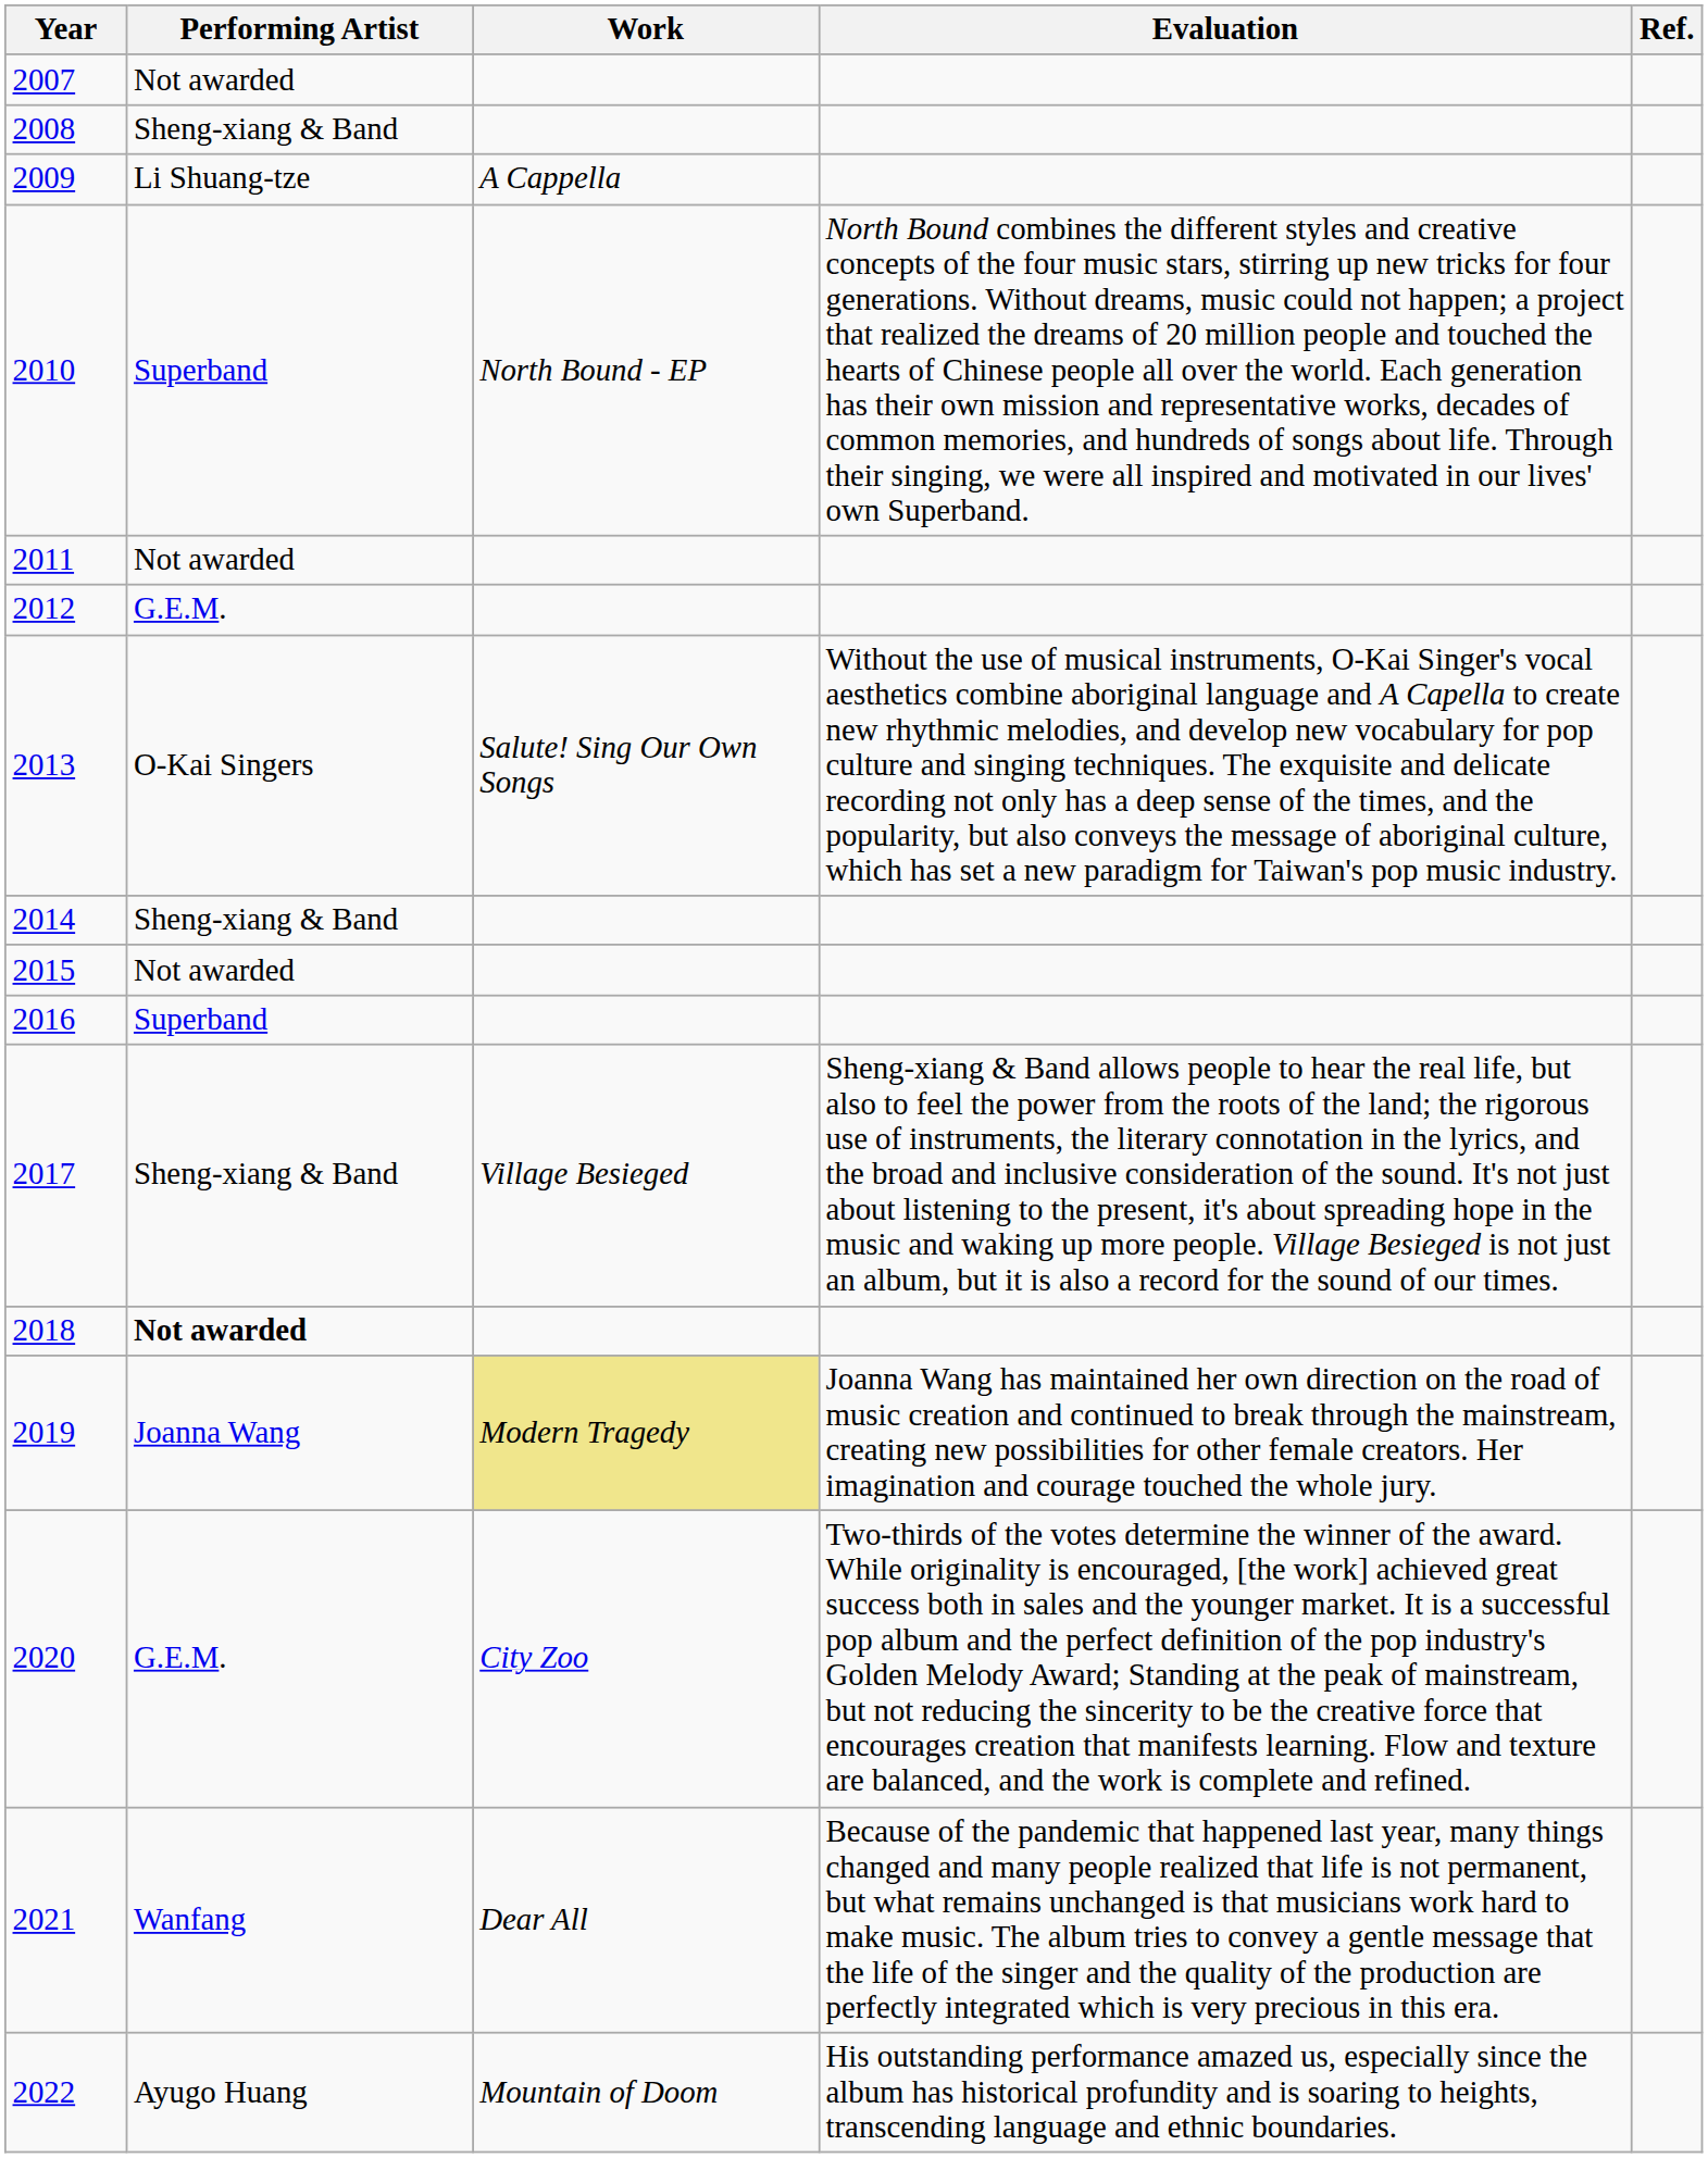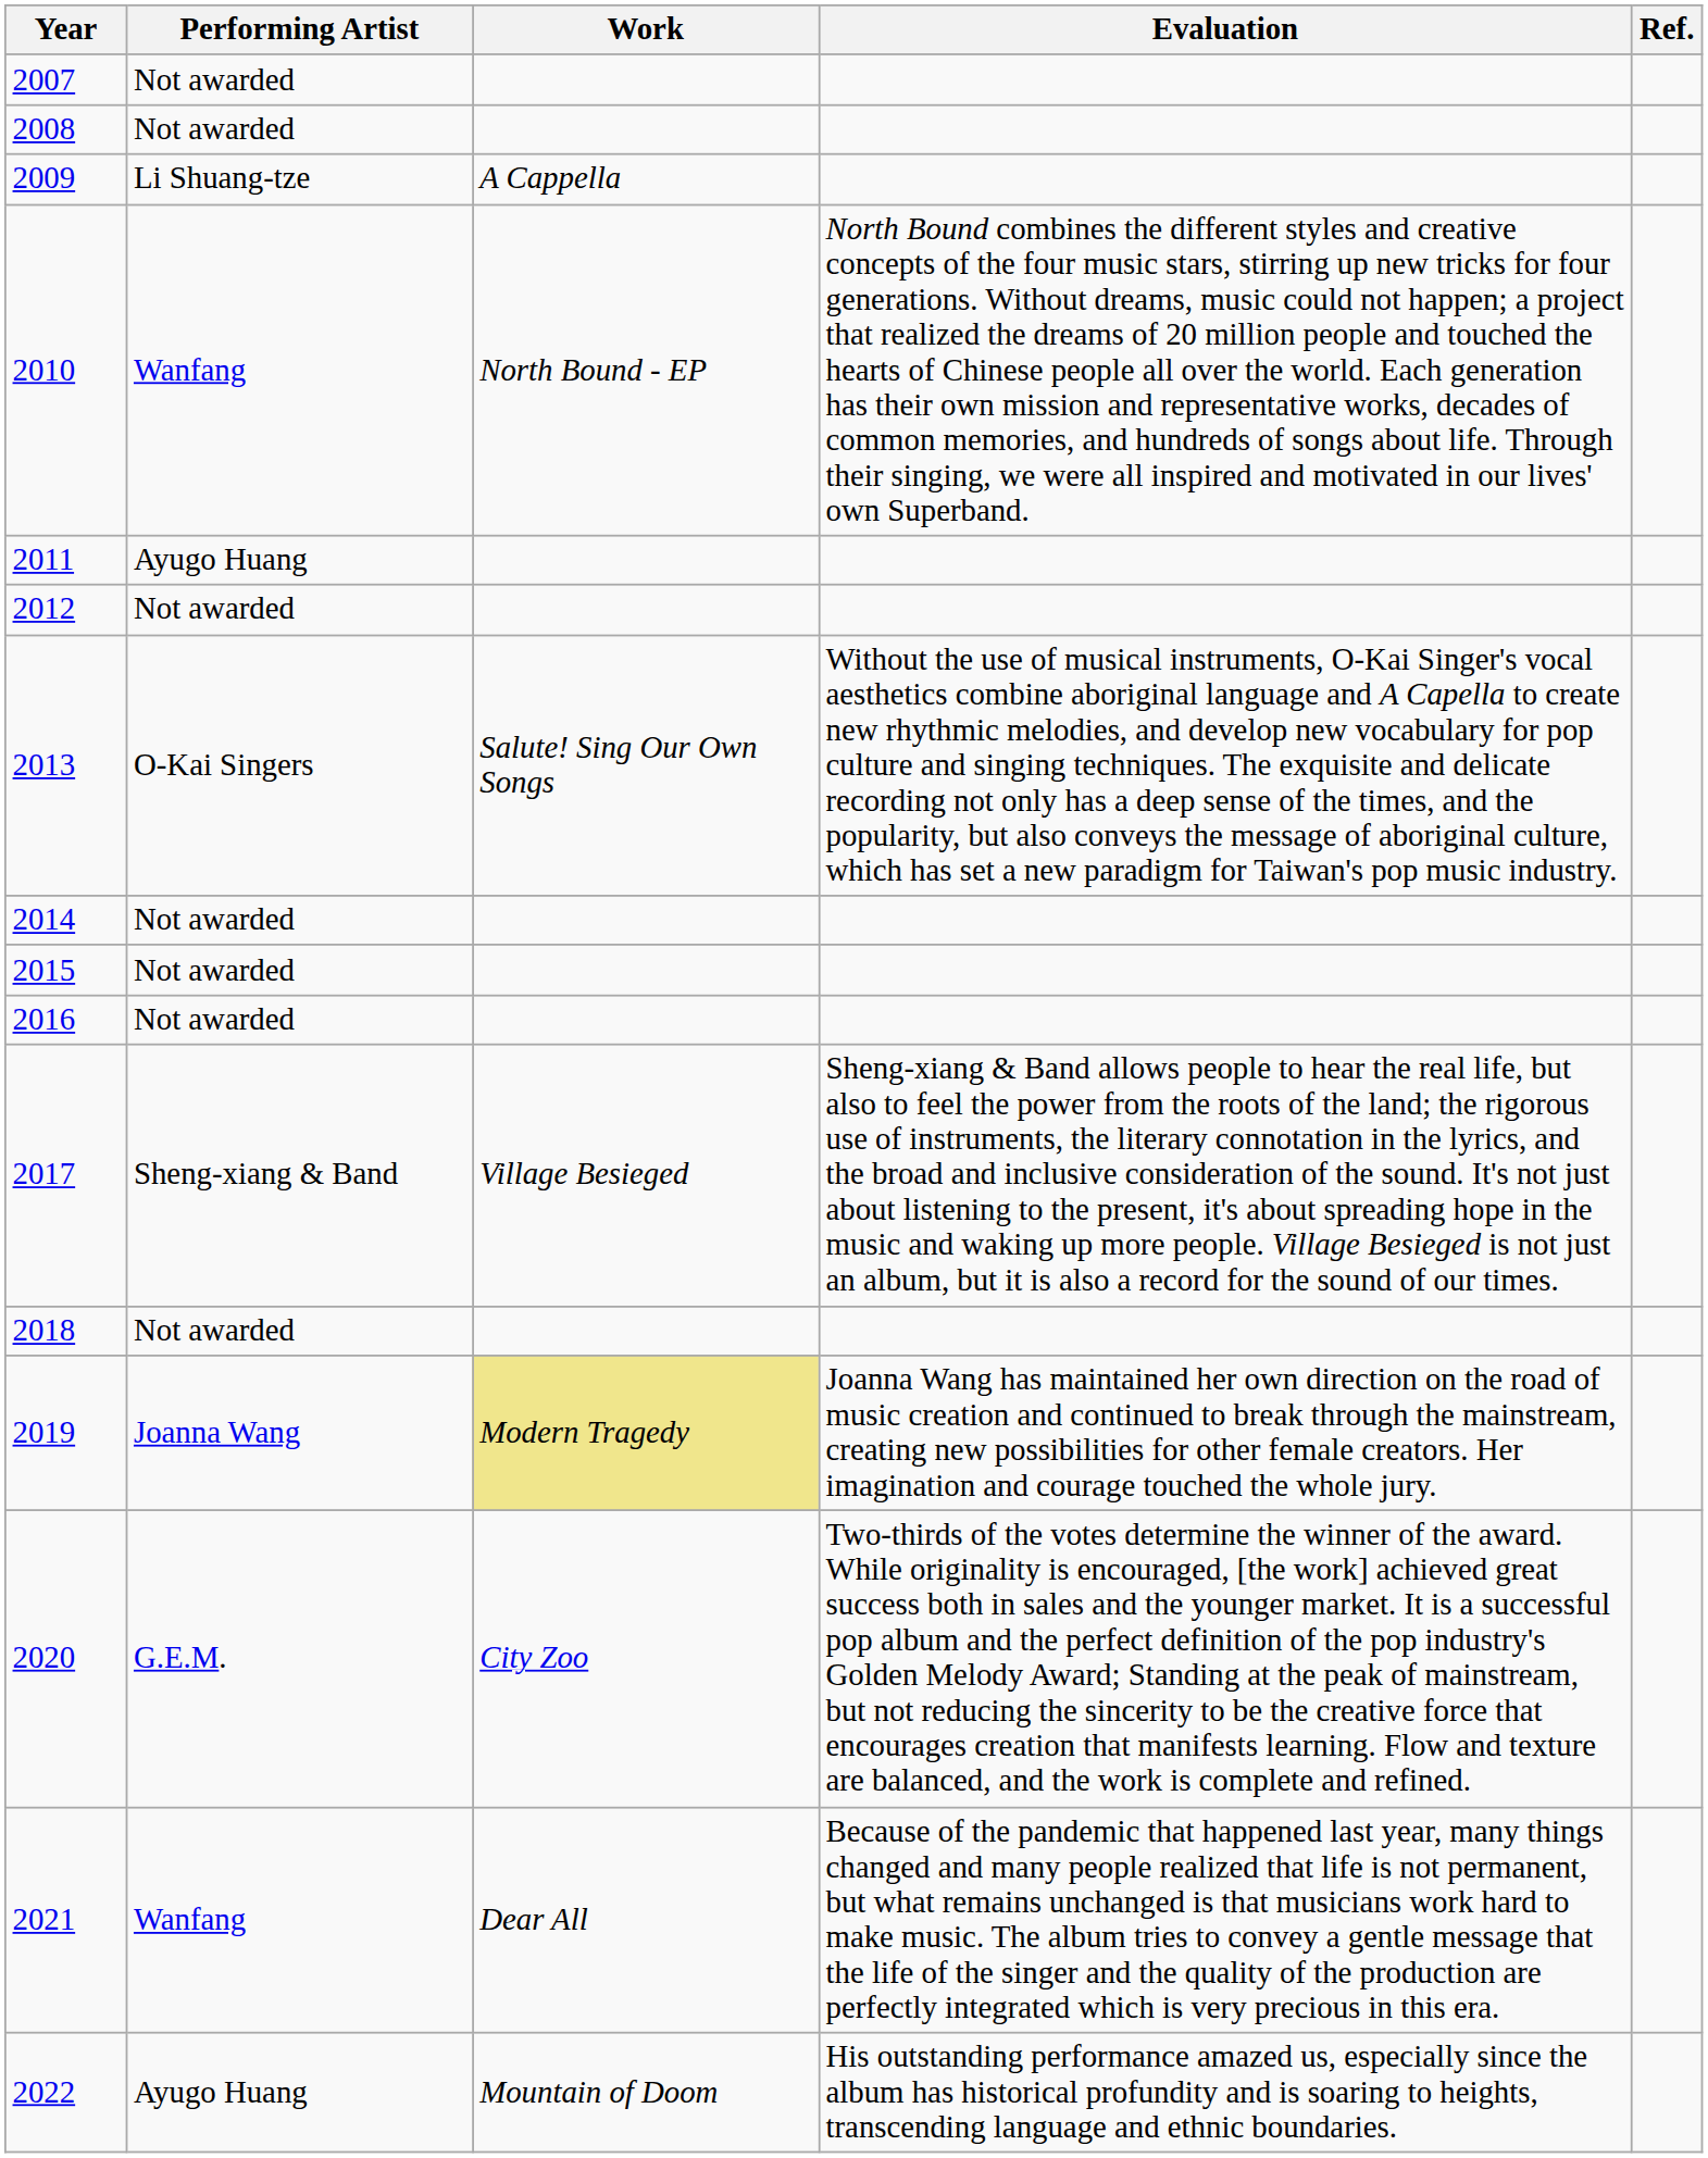 <table class="wikitable">
 <tr>
 <th width="7%"><strong>Year</strong></th>
 <th width="20%"><strong>Performing Artist</strong></th>
 <th width="20%"><strong>Work</strong></th>
 <th width="47%" class=unsortable><strong>Evaluation</strong></th>
 <th width="3%" class=unsortable><strong>Ref.</strong></th>
 </tr>
 <tr>
 <td><a href='#'>2007</a></td>
 <td>Not awarded</td>
 <td></td>
 <td></td>
 <td></td>
 </tr>
 <tr>
 <td><a href='#'>2008</a></td>
-<td>Sheng-xiang & Band</td>
+<td>Not awarded</td>
 <td></td>
 <td></td>
 <td></td>
 </tr>
 <tr>
 <td><a href='#'>2009</a></td>
 <td>Li Shuang-tze</td>
 <td><em>A Cappella</em></td>
 <td></td>
 <td></td>
 </tr>
 <tr>
 <td><a href='#'>2010</a></td>
-<td><a href='#'>Superband</a></td>
+<td><a href='#'>Wanfang</a></td>
 <td><em>North Bound - EP</em></td>
 <td><em>North Bound</em> combines the different styles and creative concepts of the four music stars, stirring up new tricks for four generations. Without dreams, music could not happen; a project that realized the dreams of 20 million people and touched the hearts of Chinese people all over the world. Each generation has their own mission and representative works, decades of common memories, and hundreds of songs about life. Through their singing, we were all inspired and motivated in our lives' own Superband.</td>
 <td></td>
 </tr>
 <tr>
 <td><a href='#'>2011</a></td>
-<td>Not awarded</td>
+<td>Ayugo Huang</td>
 <td></td>
 <td></td>
 <td></td>
 </tr>
 <tr>
 <td><a href='#'>2012</a></td>
-<td><a href='#'>G.E.M</a>.</td>
+<td>Not awarded</td>
 <td></td>
 <td></td>
 <td></td>
 </tr>
 <tr>
 <td><a href='#'>2013</a></td>
 <td>O-Kai Singers</td>
 <td><em>Salute! Sing Our Own Songs</em></td>
 <td>Without the use of musical instruments, O-Kai Singer's vocal aesthetics combine aboriginal language and <em>A Capella</em> to create new rhythmic melodies, and develop new vocabulary for pop culture and singing techniques. The exquisite and delicate recording not only has a deep sense of the times, and the popularity, but also conveys the message of aboriginal culture, which has set a new paradigm for Taiwan's pop music industry.</td>
 <td></td>
 </tr>
 <tr>
 <td><a href='#'>2014</a></td>
-<td>Sheng-xiang & Band</td>
+<td>Not awarded</td>
 <td></td>
 <td></td>
 <td></td>
 </tr>
 <tr>
 <td><a href='#'>2015</a></td>
 <td>Not awarded</td>
 <td></td>
 <td></td>
 <td></td>
 </tr>
 <tr>
 <td><a href='#'>2016</a></td>
-<td><a href='#'>Superband</a></td>
+<td>Not awarded</td>
 <td></td>
 <td></td>
 <td></td>
 </tr>
 <tr>
 <td><a href='#'>2017</a></td>
 <td>Sheng-xiang & Band</td>
 <td><em>Village Besieged</em></td>
 <td>Sheng-xiang & Band allows people to hear the real life, but also to feel the power from the roots of the land; the rigorous use of instruments, the literary connotation in the lyrics, and the broad and inclusive consideration of the sound. It's not just about listening to the present, it's about spreading hope in the music and waking up more people. <em>Village Besieged</em> is not just an album, but it is also a record for the sound of our times.</td>
 <td></td>
 </tr>
 <tr>
 <td><a href='#'>2018</a></td>
-<td><strong>Not awarded</strong></td>
+<td>Not awarded</td>
 <td></td>
 <td></td>
 <td></td>
 </tr>
 <tr>
 <td><a href='#'>2019</a></td>
 <td><a href='#'>Joanna Wang</a></td>
 <td style="background: khaki;"><em>Modern Tragedy</em></td>
 <td>Joanna Wang has maintained her own direction on the road of music creation and continued to break through the mainstream, creating new possibilities for other female creators. Her imagination and courage touched the whole jury.</td>
 <td></td>
 </tr>
 <tr>
 <td><a href='#'>2020</a></td>
 <td><a href='#'>G.E.M</a>.</td>
 <td><em><a href='#'>City Zoo</a></em></td>
 <td>Two-thirds of the votes determine the winner of the award. While originality is encouraged, [the work] achieved great success both in sales and the younger market. It is a successful pop album and the perfect definition of the pop industry's Golden Melody Award; Standing at the peak of mainstream, but not reducing the sincerity to be the creative force that encourages creation that manifests learning. Flow and texture are balanced, and the work is complete and refined.</td>
 <td></td>
 </tr>
 <tr>
 <td><a href='#'>2021</a></td>
 <td><a href='#'>Wanfang</a></td>
 <td><em>Dear All</em></td>
 <td>Because of the pandemic that happened last year, many things changed and many people realized that life is not permanent, but what remains unchanged is that musicians work hard to make music. The album tries to convey a gentle message that the life of the singer and the quality of the production are perfectly integrated which is very precious in this era.</td>
 <td></td>
 </tr>
 <tr>
 <td><a href='#'>2022</a></td>
 <td>Ayugo Huang</td>
 <td><em>Mountain of Doom</em></td>
 <td>His outstanding performance amazed us, especially since the album has historical profundity and is soaring to heights, transcending language and ethnic boundaries.</td>
 <td></td>
 </tr>
 </table>
